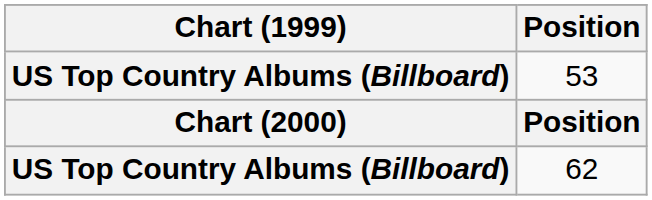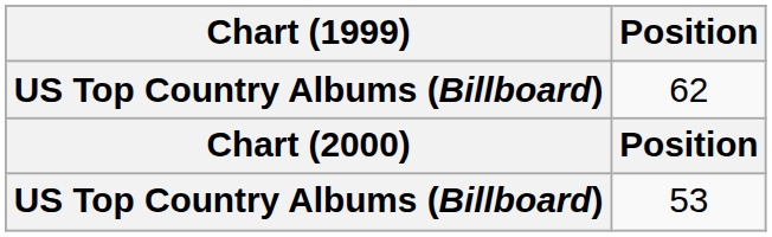 <table class="wikitable plainrowheaders" style="text-align:center">
 <tr>
 <th scope="col">Chart (1999)</th>
 <th scope="col">Position</th>
 </tr>
 <tr>
 <th scope="row">US Top Country Albums (<em>Billboard</em>)</th>
-<td>53</td>
+<td>62</td>
 </tr>
 <tr>
 <th scope="col">Chart (2000)</th>
 <th scope="col">Position</th>
 </tr>
 <tr>
 <th scope="row">US Top Country Albums (<em>Billboard</em>)</th>
-<td>62</td>
+<td>53</td>
 </tr>
 </table>
